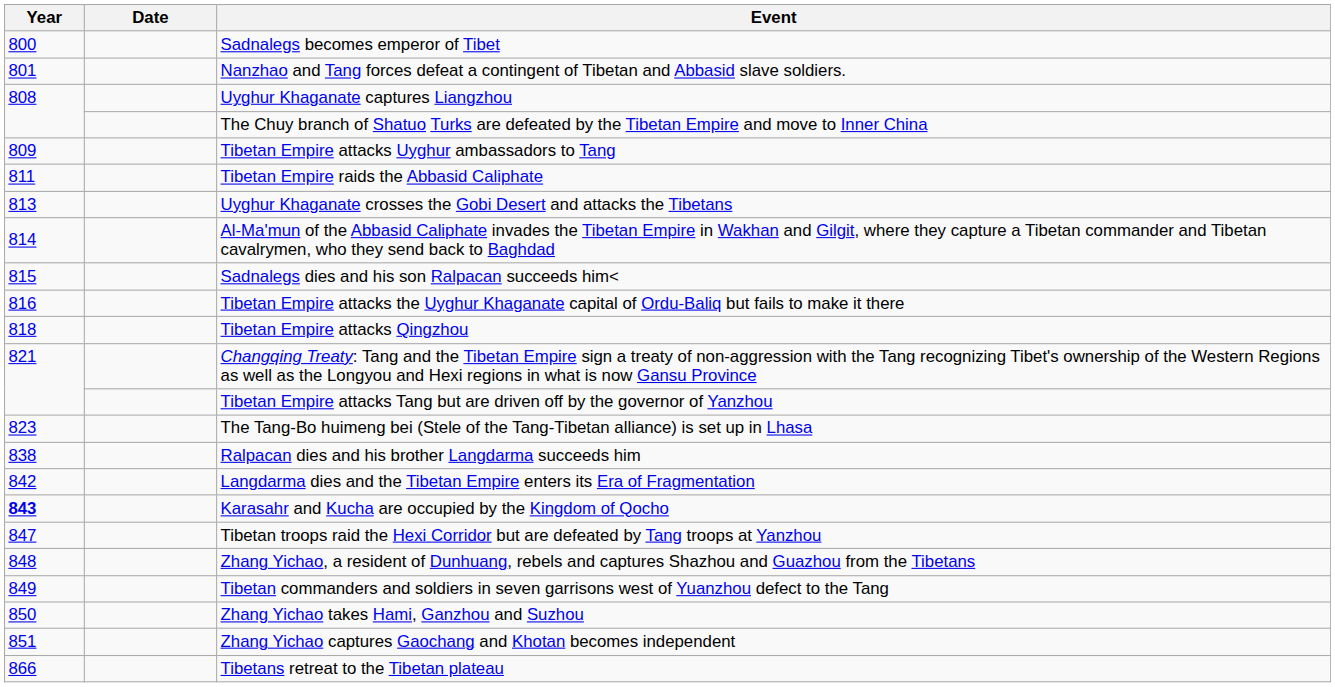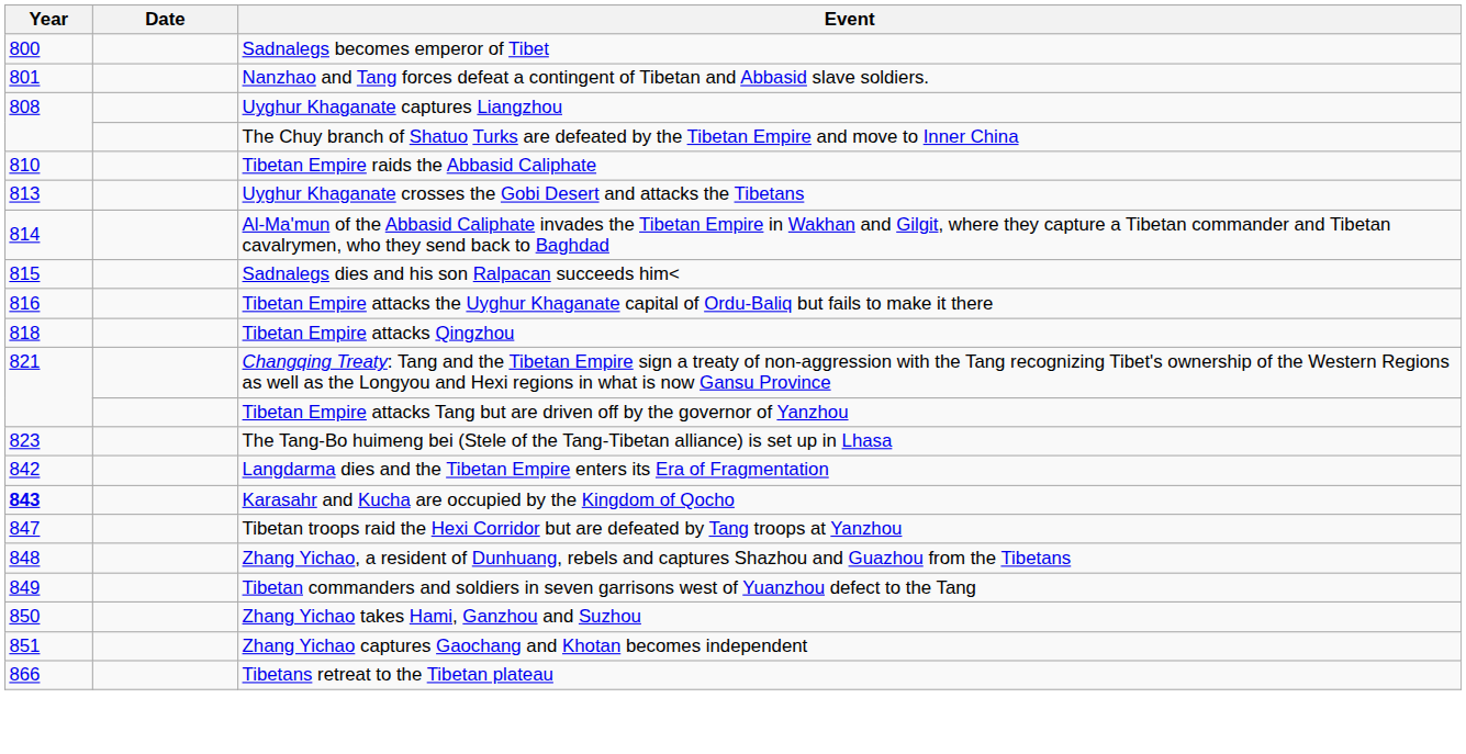 <table class="wikitable" width="100%">
 <tr>
 <th style="width:6%">Year</th>
 <th style="width:10%">Date</th>
 <th>Event</th>
 </tr>
 <tr>
 <td><a href='#'>800</a></td>
 <td></td>
 <td><a href='#'>Sadnalegs</a> becomes emperor of <a href='#'>Tibet</a></td>
 </tr>
 <tr>
 <td><a href='#'>801</a></td>
 <td></td>
 <td><a href='#'>Nanzhao</a> and <a href='#'>Tang</a> forces defeat a contingent of Tibetan and <a href='#'>Abbasid</a> slave soldiers.</td>
 </tr>
 <tr>
 <td rowspan="2" valign="top"><a href='#'>808</a></td>
 <td></td>
 <td><a href='#'>Uyghur Khaganate</a> captures <a href='#'>Liangzhou</a></td>
 </tr>
 <tr>
 <td></td>
 <td>The Chuy branch of <a href='#'>Shatuo</a> <a href='#'>Turks</a> are defeated by the <a href='#'>Tibetan Empire</a> and move to <a href='#'>Inner China</a></td>
 </tr>
 <tr>
-<td><a href='#'>809</a></td>
-<td></td>
-<td><a href='#'>Tibetan Empire</a> attacks <a href='#'>Uyghur</a> ambassadors to <a href='#'>Tang</a></td>
-</tr>
-<tr>
-<td><a href='#'>811</a></td>
+<td><a href='#'>810</a></td>
 <td></td>
 <td><a href='#'>Tibetan Empire</a> raids the <a href='#'>Abbasid Caliphate</a></td>
 </tr>
 <tr>
 <td><a href='#'>813</a></td>
 <td></td>
 <td><a href='#'>Uyghur Khaganate</a> crosses the <a href='#'>Gobi Desert</a> and attacks the <a href='#'>Tibetans</a></td>
 </tr>
 <tr>
 <td><a href='#'>814</a></td>
 <td></td>
 <td><a href='#'>Al-Ma'mun</a> of the <a href='#'>Abbasid Caliphate</a> invades the <a href='#'>Tibetan Empire</a> in <a href='#'>Wakhan</a> and <a href='#'>Gilgit</a>, where they capture a Tibetan commander and Tibetan cavalrymen, who they send back to <a href='#'>Baghdad</a></td>
 </tr>
 <tr>
 <td><a href='#'>815</a></td>
 <td></td>
 <td><a href='#'>Sadnalegs</a> dies and his son <a href='#'>Ralpacan</a> succeeds him<</td>
 </tr>
 <tr>
 <td><a href='#'>816</a></td>
 <td></td>
 <td><a href='#'>Tibetan Empire</a> attacks the <a href='#'>Uyghur Khaganate</a> capital of <a href='#'>Ordu-Baliq</a> but fails to make it there</td>
 </tr>
 <tr>
 <td><a href='#'>818</a></td>
 <td></td>
 <td><a href='#'>Tibetan Empire</a> attacks <a href='#'>Qingzhou</a></td>
 </tr>
 <tr>
 <td rowspan="2" valign="top"><a href='#'>821</a></td>
 <td></td>
 <td><em><a href='#'>Changqing Treaty</a></em>: Tang and the <a href='#'>Tibetan Empire</a> sign a treaty of non-aggression with the Tang recognizing Tibet's ownership of the Western Regions as well as the Longyou and Hexi regions in what is now <a href='#'>Gansu Province</a></td>
 </tr>
 <tr>
 <td></td>
 <td><a href='#'>Tibetan Empire</a> attacks Tang but are driven off by the governor of <a href='#'>Yanzhou</a></td>
 </tr>
 <tr>
 <td><a href='#'>823</a></td>
 <td></td>
 <td>The Tang-Bo huimeng bei (Stele of the Tang-Tibetan alliance) is set up in <a href='#'>Lhasa</a></td>
 </tr>
 <tr>
-<td><a href='#'>838</a></td>
-<td></td>
-<td><a href='#'>Ralpacan</a> dies and his brother <a href='#'>Langdarma</a> succeeds him</td>
-</tr>
-<tr>
 <td><a href='#'>842</a></td>
 <td></td>
 <td><a href='#'>Langdarma</a> dies and the <a href='#'>Tibetan Empire</a> enters its <a href='#'>Era of Fragmentation</a></td>
 </tr>
 <tr>
 <td><strong><a href='#'>843</a></strong></td>
 <td></td>
 <td><a href='#'>Karasahr</a> and <a href='#'>Kucha</a> are occupied by the <a href='#'>Kingdom of Qocho</a></td>
 </tr>
 <tr>
 <td><a href='#'>847</a></td>
 <td></td>
 <td>Tibetan troops raid the <a href='#'>Hexi Corridor</a> but are defeated by <a href='#'>Tang</a> troops at <a href='#'>Yanzhou</a></td>
 </tr>
 <tr>
 <td><a href='#'>848</a></td>
 <td></td>
 <td><a href='#'>Zhang Yichao</a>, a resident of <a href='#'>Dunhuang</a>, rebels and captures Shazhou and <a href='#'>Guazhou</a> from the <a href='#'>Tibetans</a></td>
 </tr>
 <tr>
 <td><a href='#'>849</a></td>
 <td></td>
 <td><a href='#'>Tibetan</a> commanders and soldiers in seven garrisons west of <a href='#'>Yuanzhou</a> defect to the Tang</td>
 </tr>
 <tr>
 <td><a href='#'>850</a></td>
 <td></td>
 <td><a href='#'>Zhang Yichao</a> takes <a href='#'>Hami</a>, <a href='#'>Ganzhou</a> and <a href='#'>Suzhou</a></td>
 </tr>
 <tr>
 <td><a href='#'>851</a></td>
 <td></td>
 <td><a href='#'>Zhang Yichao</a> captures <a href='#'>Gaochang</a> and <a href='#'>Khotan</a> becomes independent</td>
 </tr>
 <tr>
 <td><a href='#'>866</a></td>
 <td></td>
 <td><a href='#'>Tibetans</a> retreat to the <a href='#'>Tibetan plateau</a></td>
 </tr>
 </table>
